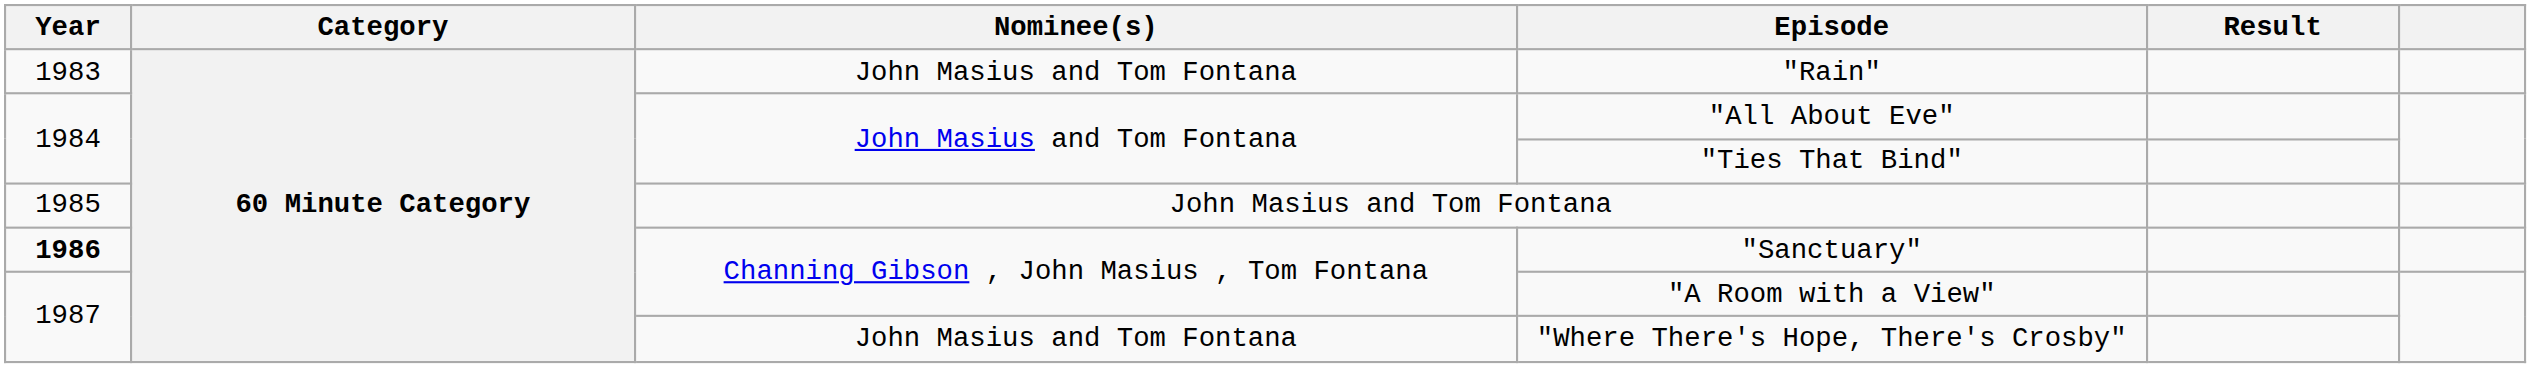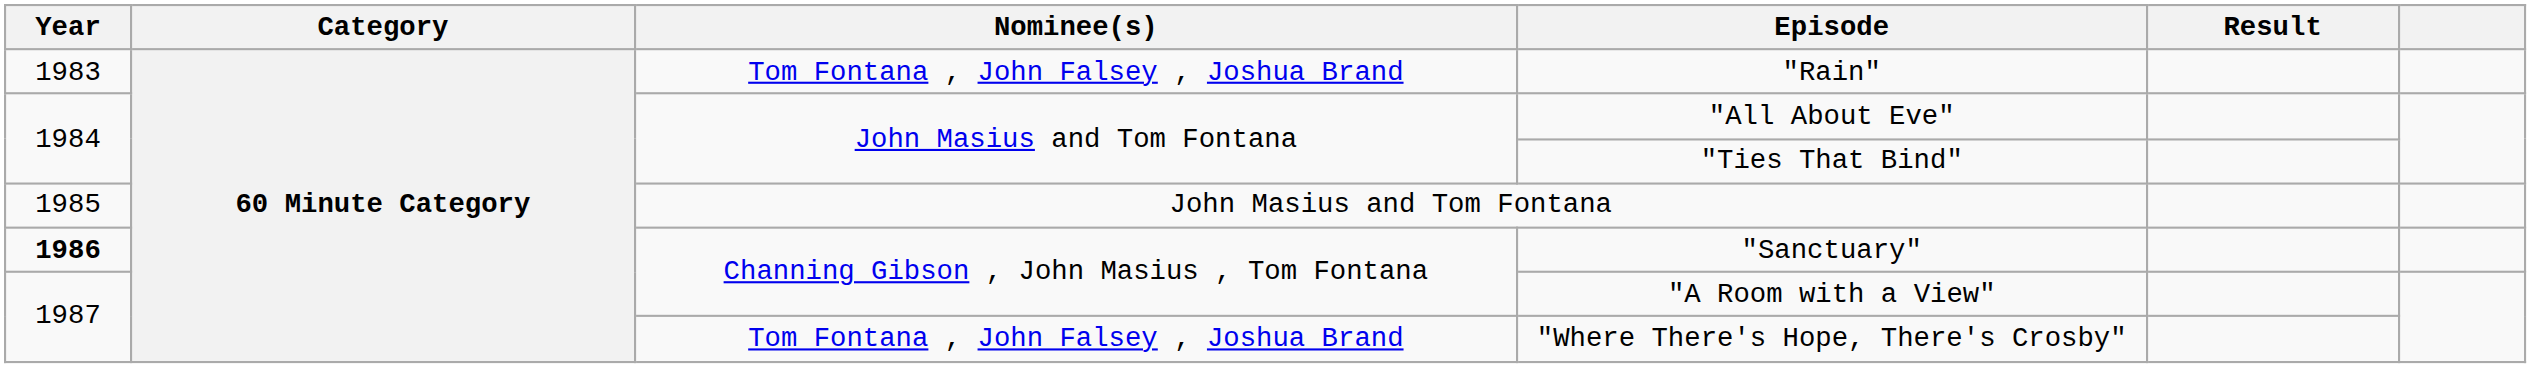 <table class="wikitable plainrowheaders" style="text-align:center" width=95%>
 <tr>
 <th scope="col" width="5%">Year</th>
 <th scope="col" width="20%">Category</th>
 <th scope="col" width="35%">Nominee(s)</th>
 <th scope="col" width="25%">Episode</th>
 <th scope="col" width="10%">Result</th>
 <th scope="col" width="5%"></th>
 </tr>
 <tr>
 <td>1983</td>
 <th scope="row" style="text-align:center" rowspan="7">60 Minute Category</th>
-<td>John Masius and Tom Fontana</td>
+<td><a href='#'>Tom Fontana</a> , <a href='#'>John Falsey</a> , <a href='#'>Joshua Brand</a> </td>
 <td>"Rain"</td>
 <td></td>
 <td></td>
 </tr>
 <tr>
 <td rowspan="2">1984</td>
 <td rowspan="2"><a href='#'>John Masius</a> and Tom Fontana</td>
 <td>"All About Eve"</td>
 <td></td>
 <td rowspan="2"></td>
 </tr>
 <tr>
 <td>"Ties That Bind"</td>
 <td></td>
 </tr>
 <tr>
 <td>1985</td>
 <td colspan="2">John Masius and Tom Fontana</td>
 <td></td>
 <td></td>
 </tr>
 <tr>
 <td><strong>1986</strong></td>
 <td rowspan="2"><a href='#'>Channing Gibson</a> , John Masius , Tom Fontana </td>
 <td>"Sanctuary"</td>
 <td></td>
 <td></td>
 </tr>
 <tr>
 <td rowspan="2">1987</td>
 <td>"A Room with a View"</td>
 <td></td>
 <td rowspan="2"></td>
 </tr>
 <tr>
-<td>John Masius and Tom Fontana</td>
+<td><a href='#'>Tom Fontana</a> , <a href='#'>John Falsey</a> , <a href='#'>Joshua Brand</a> </td>
 <td>"Where There's Hope, There's Crosby"</td>
 <td></td>
 </tr>
 </table>
